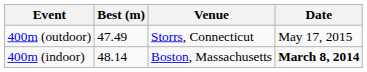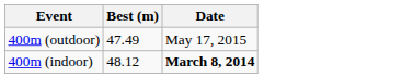 <table class="wikitable">
 <tr>
 <th>Event</th>
 <th>Best (m)</th>
-<th>Venue</th>
 <th>Date</th>
 </tr>
 <tr>
 <td><a href='#'>400m</a> (outdoor)</td>
 <td>47.49</td>
-<td><a href='#'>Storrs</a>, Connecticut</td>
 <td>May 17, 2015</td>
 </tr>
 <tr>
 <td><a href='#'>400m</a> (indoor)</td>
-<td>48.14</td>
-<td><a href='#'>Boston</a>, Massachusetts</td>
+<td>48.12</td>
 <td><strong>March 8, 2014</strong></td>
 </tr>
 </table>
